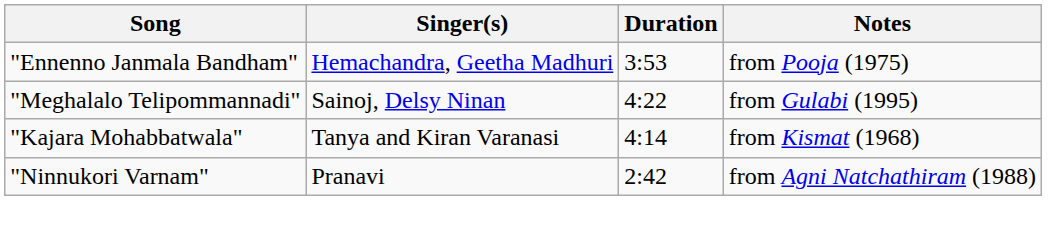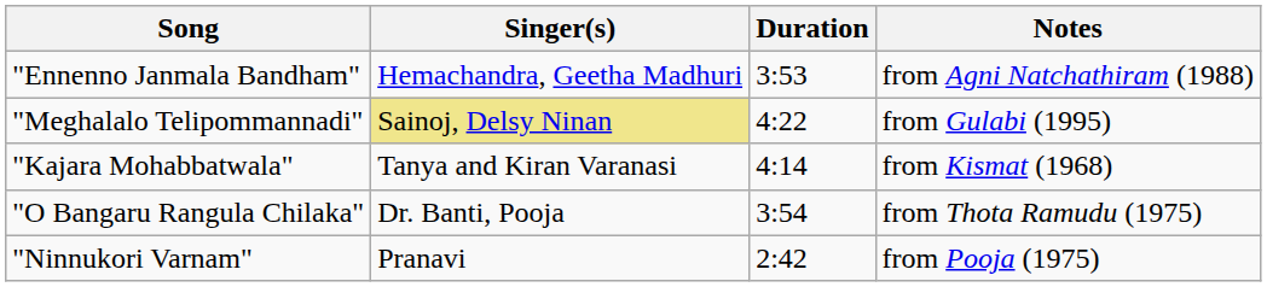 <table class="wikitable">
 <tr>
 <th>Song</th>
 <th>Singer(s)</th>
 <th>Duration</th>
 <th>Notes</th>
 </tr>
 <tr>
 <td>"Ennenno Janmala Bandham"</td>
 <td><a href='#'>Hemachandra</a>, <a href='#'>Geetha Madhuri</a></td>
 <td>3:53</td>
-<td>from <em><a href='#'>Pooja</a></em> (1975)</td>
+<td>from <em><a href='#'>Agni Natchathiram</a></em> (1988)</td>
 </tr>
 <tr>
 <td>"Meghalalo Telipommannadi"</td>
-<td>Sainoj, <a href='#'>Delsy Ninan</a></td>
+<td style="background: khaki;">Sainoj, <a href='#'>Delsy Ninan</a></td>
 <td>4:22</td>
 <td>from <em><a href='#'>Gulabi</a></em> (1995)</td>
 </tr>
 <tr>
 <td>"Kajara Mohabbatwala"</td>
 <td>Tanya and Kiran Varanasi</td>
 <td>4:14</td>
 <td>from <em><a href='#'>Kismat</a></em> (1968)</td>
 </tr>
 <tr>
+<td>"O Bangaru Rangula Chilaka"</td>
+<td>Dr. Banti, Pooja</td>
+<td>3:54</td>
+<td>from <em>Thota Ramudu</em> (1975)</td>
+</tr>
+<tr>
 <td>"Ninnukori Varnam"</td>
 <td>Pranavi</td>
 <td>2:42</td>
-<td>from <em><a href='#'>Agni Natchathiram</a></em> (1988)</td>
+<td>from <em><a href='#'>Pooja</a></em> (1975)</td>
 </tr>
 </table>
